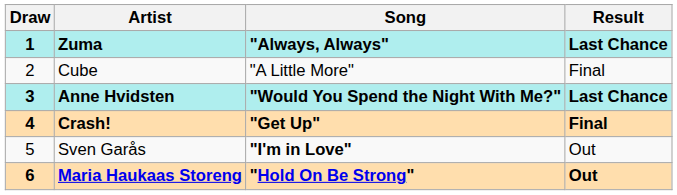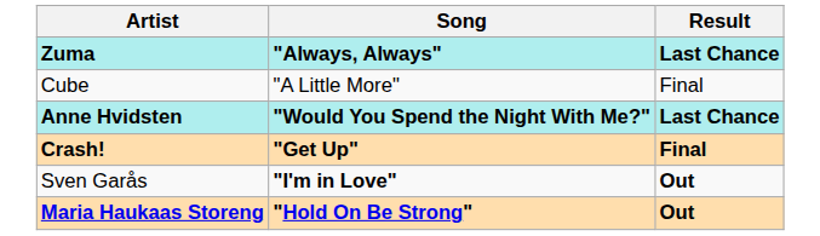 <table class="sortable wikitable" style="margin: 1em auto 1em auto; text-align:center;">
 <tr>
-<th>Draw</th>
 <th>Artist</th>
 <th>Song</th>
 <th>Result</th>
 </tr>
 <tr style="font-weight:bold; background:paleturquoise;">
-<td>1</td>
 <td style="text-align:left;">Zuma</td>
 <td style="text-align:left;">"Always, Always"</td>
 <td style="text-align:left;"><strong>Last Chance</strong></td>
 </tr>
 <tr>
-<td>2</td>
 <td style="text-align:left;">Cube</td>
 <td style="text-align:left;">"A Little More"</td>
 <td style="text-align:left;">Final</td>
 </tr>
 <tr style="font-weight:bold; background:paleturquoise;">
-<td>3</td>
 <td style="text-align:left;">Anne Hvidsten</td>
 <td style="text-align:left;">"Would You Spend the Night With Me?"</td>
 <td style="text-align:left;"><strong>Last Chance</strong></td>
 </tr>
 <tr style="font-weight:bold; background:navajowhite;">
-<td>4</td>
 <td style="text-align:left;">Crash!</td>
 <td style="text-align:left;">"Get Up"</td>
 <td style="text-align:left;">Final</td>
 </tr>
 <tr>
-<td>5</td>
 <td style="text-align:left;">Sven Garås</td>
 <td style="text-align:left;"><strong>"I'm in Love"</strong></td>
-<td style="text-align:left;">Out</td>
+<td style="text-align:left;"><strong>Out</strong></td>
 </tr>
 <tr style="font-weight:bold; background:navajowhite;">
-<td>6</td>
 <td style="text-align:left;"><a href='#'>Maria Haukaas Storeng</a></td>
 <td style="text-align:left;">"<a href='#'>Hold On Be Strong</a>"</td>
 <td style="text-align:left;">Out</td>
 </tr>
 </table>
